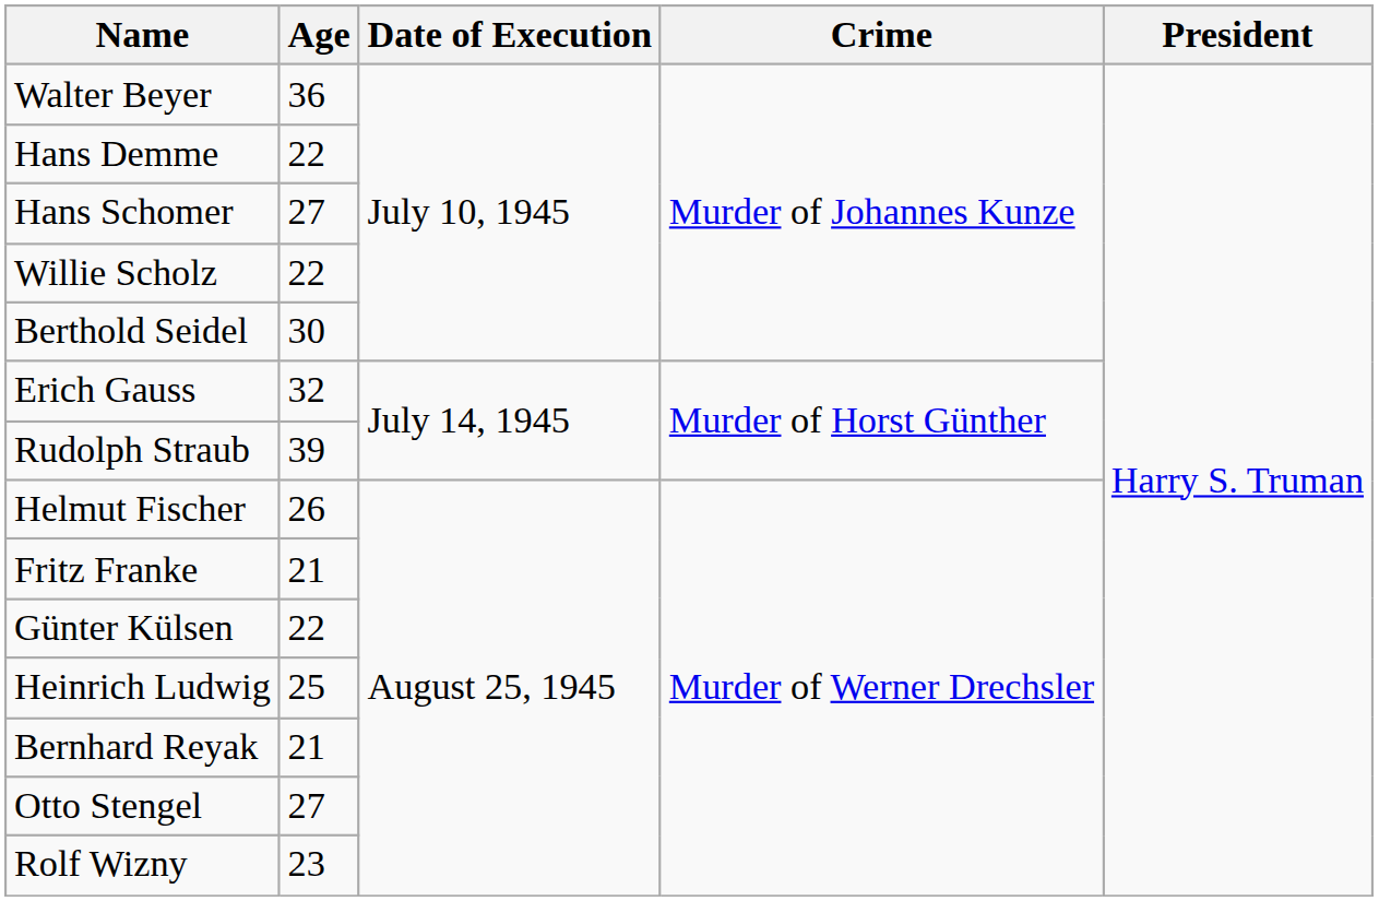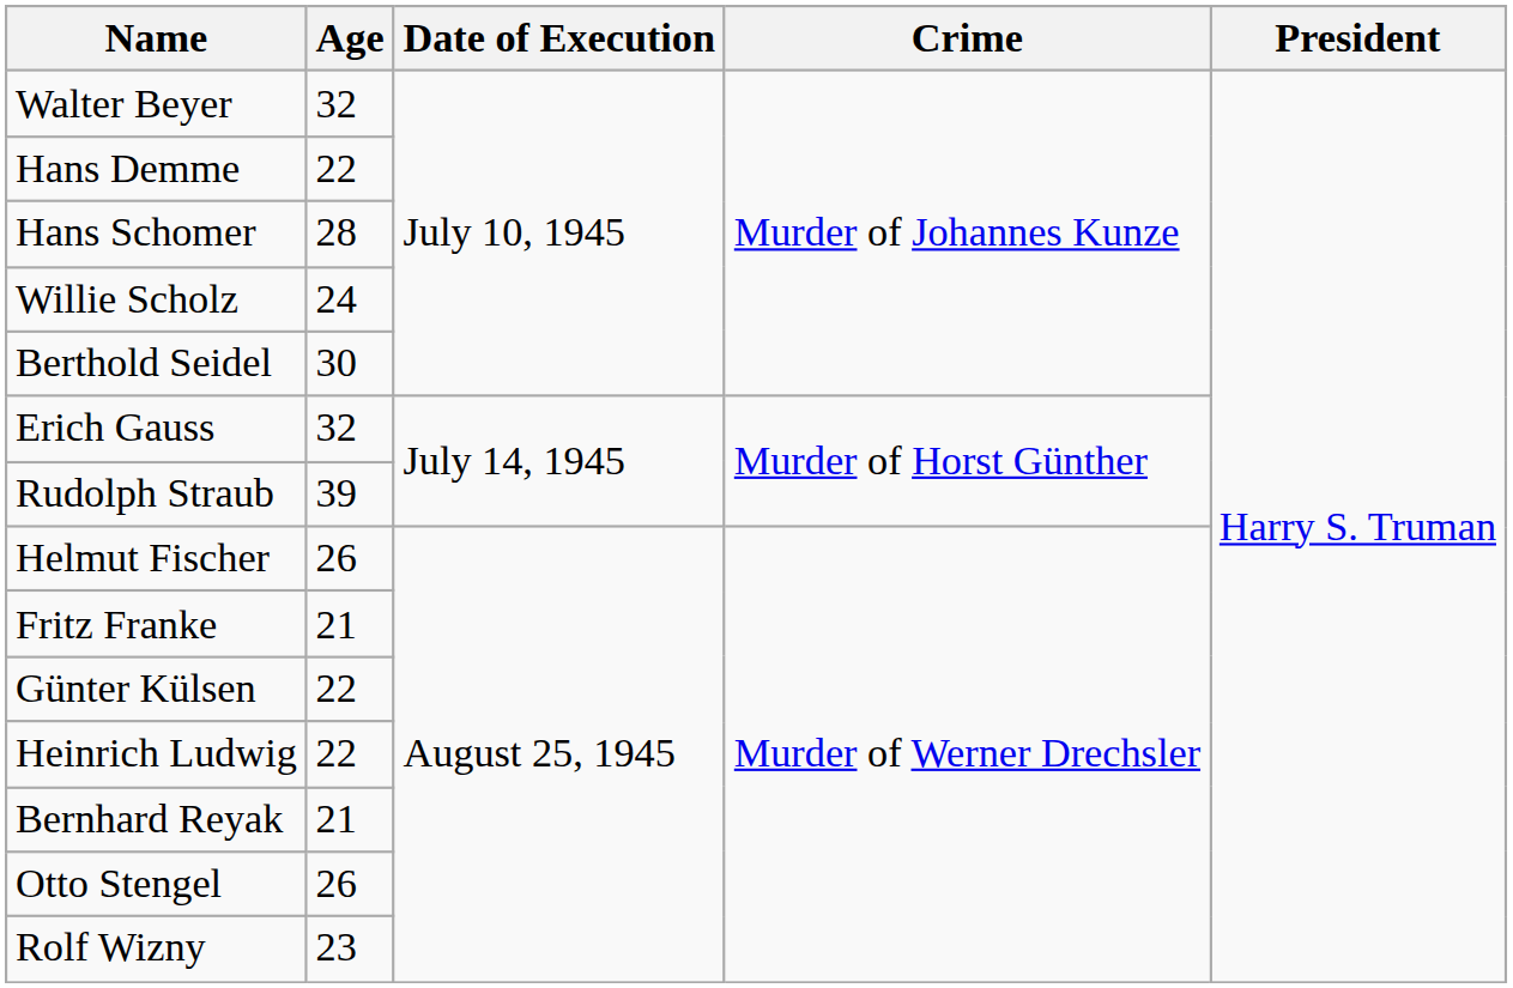 <table class="wikitable sortable">
 <tr>
 <th class="unsortable">Name</th>
 <th class="unsortable">Age</th>
 <th>Date of Execution</th>
 <th class="unsortable">Crime</th>
 <th class="unsortable">President</th>
 </tr>
 <tr>
 <td>Walter Beyer</td>
-<td>36</td>
+<td>32</td>
 <td rowspan=5>July 10, 1945</td>
 <td rowspan=5><a href='#'>Murder</a> of <a href='#'>Johannes Kunze</a></td>
 <td rowspan=14><a href='#'>Harry S. Truman</a></td>
 </tr>
 <tr>
 <td>Hans Demme</td>
 <td>22</td>
 </tr>
 <tr>
 <td>Hans Schomer</td>
-<td>27</td>
+<td>28</td>
 </tr>
 <tr>
 <td>Willie Scholz</td>
-<td>22</td>
+<td>24</td>
 </tr>
 <tr>
 <td>Berthold Seidel</td>
 <td>30</td>
 </tr>
 <tr>
 <td>Erich Gauss</td>
 <td>32</td>
 <td rowspan=2>July 14, 1945</td>
 <td rowspan=2><a href='#'>Murder</a> of <a href='#'>Horst Günther</a></td>
 </tr>
 <tr>
 <td>Rudolph Straub</td>
 <td>39</td>
 </tr>
 <tr>
 <td>Helmut Fischer</td>
 <td>26</td>
 <td rowspan=7>August 25, 1945</td>
 <td rowspan=7><a href='#'>Murder</a> of <a href='#'>Werner Drechsler</a></td>
 </tr>
 <tr>
 <td>Fritz Franke</td>
 <td>21</td>
 </tr>
 <tr>
 <td>Günter Külsen</td>
 <td>22</td>
 </tr>
 <tr>
 <td>Heinrich Ludwig</td>
-<td>25</td>
+<td>22</td>
 </tr>
 <tr>
 <td>Bernhard Reyak</td>
 <td>21</td>
 </tr>
 <tr>
 <td>Otto Stengel</td>
-<td>27</td>
+<td>26</td>
 </tr>
 <tr>
 <td>Rolf Wizny</td>
 <td>23</td>
 </tr>
 </table>
